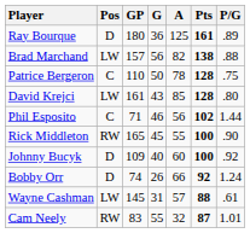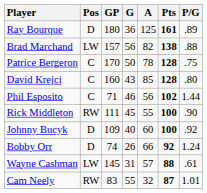 <table class="wikitable" style="text-align:center;">
 <tr>
 <th style="text-align:left;">Player</th>
 <th>Pos</th>
 <th>GP</th>
 <th>G</th>
 <th>A</th>
 <th>Pts</th>
 <th>P/G</th>
 </tr>
 <tr>
 <td style="text-align:left;"><a href='#'>Ray Bourque</a></td>
 <td>D</td>
 <td>180</td>
 <td>36</td>
 <td>125</td>
 <td><strong>161</strong></td>
 <td>.89</td>
 </tr>
 <tr>
 <td style="text-align:left;"><a href='#'>Brad Marchand</a></td>
 <td>LW</td>
 <td>157</td>
 <td>56</td>
 <td>82</td>
 <td><strong>138</strong></td>
 <td>.88</td>
 </tr>
 <tr>
 <td style="text-align:left;"><a href='#'>Patrice Bergeron</a></td>
 <td>C</td>
-<td>110</td>
+<td>170</td>
 <td>50</td>
 <td>78</td>
 <td><strong>128</strong></td>
 <td>.75</td>
 </tr>
 <tr>
 <td style="text-align:left;"><a href='#'>David Krejci</a></td>
-<td>LW</td>
-<td>161</td>
+<td>C</td>
+<td>160</td>
 <td>43</td>
 <td>85</td>
 <td><strong>128</strong></td>
 <td>.80</td>
 </tr>
 <tr>
 <td style="text-align:left;"><a href='#'>Phil Esposito</a></td>
 <td>C</td>
 <td>71</td>
 <td>46</td>
 <td>56</td>
 <td><strong>102</strong></td>
 <td>1.44</td>
 </tr>
 <tr>
 <td style="text-align:left;"><a href='#'>Rick Middleton</a></td>
 <td>RW</td>
-<td>165</td>
+<td>111</td>
 <td>45</td>
 <td>55</td>
 <td><strong>100</strong></td>
 <td>.90</td>
 </tr>
 <tr>
 <td style="text-align:left;"><a href='#'>Johnny Bucyk</a></td>
 <td>D</td>
 <td>109</td>
 <td>40</td>
 <td>60</td>
 <td><strong>100</strong></td>
 <td>.92</td>
 </tr>
 <tr>
 <td style="text-align:left;"><a href='#'>Bobby Orr</a></td>
 <td>D</td>
 <td>74</td>
 <td>26</td>
 <td>66</td>
 <td><strong>92</strong></td>
 <td>1.24</td>
 </tr>
 <tr>
 <td style="text-align:left;"><a href='#'>Wayne Cashman</a></td>
 <td>LW</td>
 <td>145</td>
 <td>31</td>
 <td>57</td>
 <td><strong>88</strong></td>
 <td>.61</td>
 </tr>
 <tr>
 <td style="text-align:left;"><a href='#'>Cam Neely</a></td>
 <td>RW</td>
 <td>83</td>
 <td>55</td>
 <td>32</td>
 <td><strong>87</strong></td>
 <td>1.01</td>
 </tr>
 </table>
